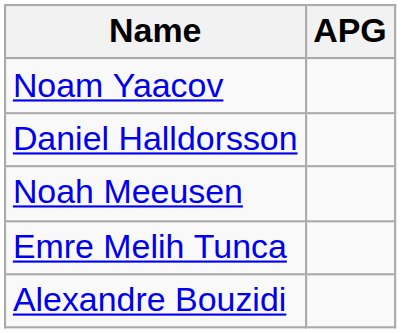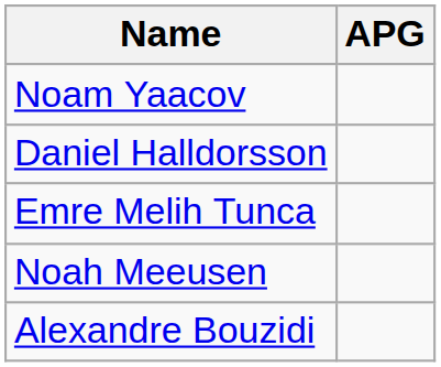 <table class=wikitable>
 <tr>
 <th>Name</th>
 <th>APG</th>
 </tr>
 <tr>
 <td> <a href='#'>Noam Yaacov</a></td>
 <td></td>
 </tr>
 <tr>
 <td> <a href='#'>Daniel Halldorsson</a></td>
 <td></td>
 </tr>
 <tr>
-<td> <a href='#'>Noah Meeusen</a></td>
+<td> <a href='#'>Emre Melih Tunca</a></td>
 <td></td>
 </tr>
 <tr>
-<td> <a href='#'>Emre Melih Tunca</a></td>
+<td> <a href='#'>Noah Meeusen</a></td>
 <td></td>
 </tr>
 <tr>
 <td> <a href='#'>Alexandre Bouzidi</a></td>
 <td></td>
 </tr>
 </table>
